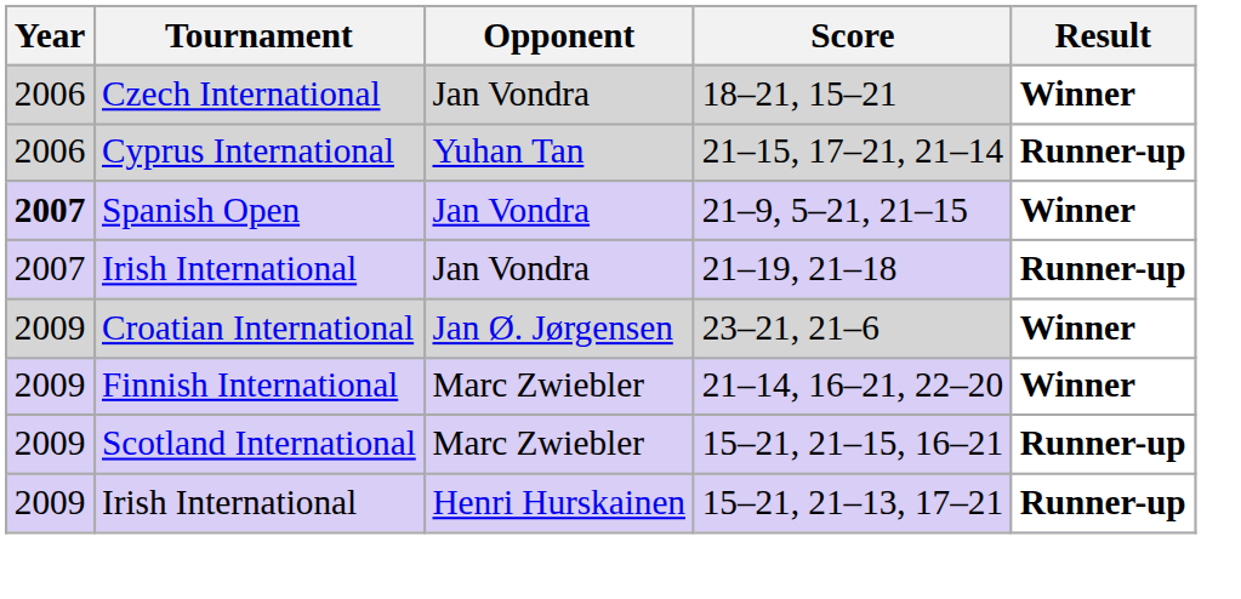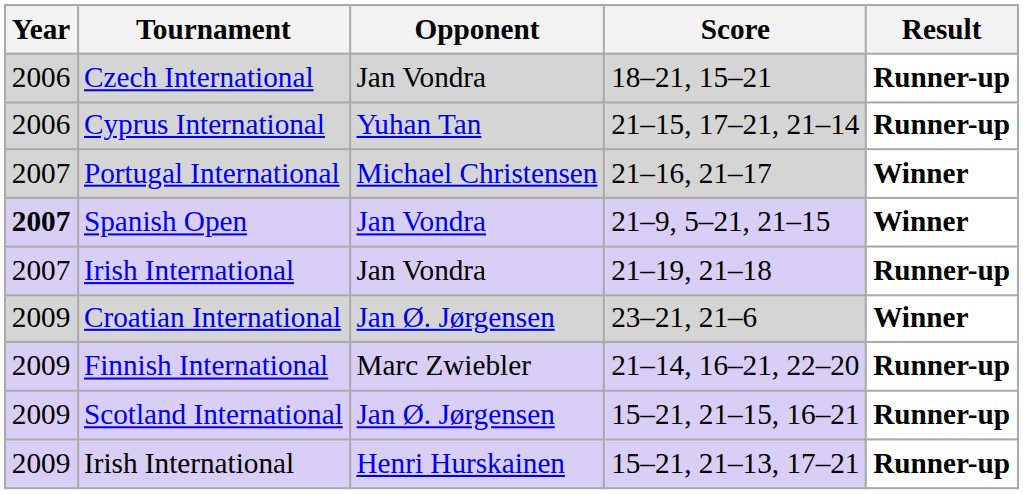 <table class="sortable wikitable" style="font-size: 90%;">
 <tr>
 <th>Year</th>
 <th>Tournament</th>
 <th>Opponent</th>
 <th>Score</th>
 <th>Result</th>
 </tr>
 <tr style="background:#D5D5D5">
 <td align="center">2006</td>
 <td align="left"><a href='#'>Czech International</a></td>
 <td align="left"> Jan Vondra</td>
 <td align="left">18–21, 15–21</td>
-<td style="text-align:left; background:white"> <strong>Winner</strong></td>
+<td style="text-align:left; background:white"> <strong>Runner-up</strong></td>
 </tr>
 <tr style="background:#D5D5D5">
 <td align="center">2006</td>
 <td align="left"><a href='#'>Cyprus International</a></td>
 <td align="left"> <a href='#'>Yuhan Tan</a></td>
 <td align="left">21–15, 17–21, 21–14</td>
 <td style="text-align:left; background:white"> <strong>Runner-up</strong></td>
+</tr>
+<tr style="background:#D5D5D5">
+<td align="center">2007</td>
+<td align="left"><a href='#'>Portugal International</a></td>
+<td align="left"> <a href='#'>Michael Christensen</a></td>
+<td align="left">21–16, 21–17</td>
+<td style="text-align:left; background:white"> <strong>Winner</strong></td>
 </tr>
 <tr style="background:#D8CEF6">
 <td align="center"><strong>2007</strong></td>
 <td align="left"><a href='#'>Spanish Open</a></td>
 <td align="left"> <a href='#'>Jan Vondra</a></td>
 <td align="left">21–9, 5–21, 21–15</td>
 <td style="text-align:left; background:white"> <strong>Winner</strong></td>
 </tr>
 <tr style="background:#D8CEF6">
 <td align="center">2007</td>
 <td align="left"><a href='#'>Irish International</a></td>
 <td align="left"> Jan Vondra</td>
 <td align="left">21–19, 21–18</td>
 <td style="text-align:left; background:white"> <strong>Runner-up</strong></td>
 </tr>
 <tr style="background:#D5D5D5">
 <td align="center">2009</td>
 <td align="left"><a href='#'>Croatian International</a></td>
 <td align="left"> <a href='#'>Jan Ø. Jørgensen</a></td>
 <td align="left">23–21, 21–6</td>
 <td style="text-align:left; background:white"> <strong>Winner</strong></td>
 </tr>
 <tr style="background:#D8CEF6">
 <td align="center">2009</td>
 <td align="left"><a href='#'>Finnish International</a></td>
 <td align="left"> Marc Zwiebler</td>
 <td align="left">21–14, 16–21, 22–20</td>
-<td style="text-align:left; background:white"> <strong>Winner</strong></td>
+<td style="text-align:left; background:white"> <strong>Runner-up</strong></td>
 </tr>
 <tr style="background:#D8CEF6">
 <td align="center">2009</td>
 <td align="left"><a href='#'>Scotland International</a></td>
-<td align="left"> Marc Zwiebler</td>
+<td align="left"> <a href='#'>Jan Ø. Jørgensen</a></td>
 <td align="left">15–21, 21–15, 16–21</td>
 <td style="text-align:left; background:white"> <strong>Runner-up</strong></td>
 </tr>
 <tr style="background:#D8CEF6">
 <td align="center">2009</td>
 <td align="left">Irish International</td>
 <td align="left"> <a href='#'>Henri Hurskainen</a></td>
 <td align="left">15–21, 21–13, 17–21</td>
 <td style="text-align:left; background:white"> <strong>Runner-up</strong></td>
 </tr>
 </table>
